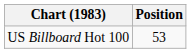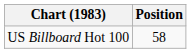 <table class="wikitable sortable">
 <tr>
 <th>Chart (1983)</th>
 <th>Position</th>
 </tr>
 <tr>
 <td>US <em>Billboard</em> Hot 100</td>
-<td align=center>53</td>
+<td align=center>58</td>
 </tr>
 </table>
